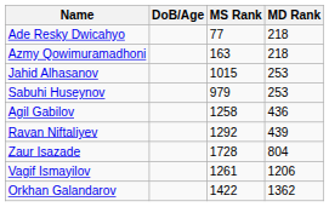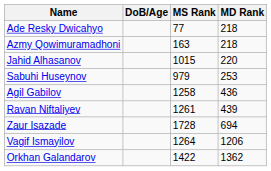 <table class="wikitable" style="text-align: left; font-size:95%;">
 <tr>
 <th>Name</th>
 <th>DoB/Age</th>
 <th>MS Rank</th>
 <th>MD Rank</th>
 </tr>
 <tr>
 <td><a href='#'>Ade Resky Dwicahyo</a></td>
 <td></td>
 <td>77</td>
 <td>218</td>
 </tr>
 <tr>
 <td><a href='#'>Azmy Qowimuramadhoni</a></td>
 <td></td>
 <td>163</td>
 <td>218</td>
 </tr>
 <tr>
 <td><a href='#'>Jahid Alhasanov</a></td>
 <td></td>
 <td>1015</td>
-<td>253</td>
+<td>220</td>
 </tr>
 <tr>
 <td><a href='#'>Sabuhi Huseynov</a></td>
 <td></td>
 <td>979</td>
 <td>253</td>
 </tr>
 <tr>
 <td><a href='#'>Agil Gabilov</a></td>
 <td></td>
 <td>1258</td>
 <td>436</td>
 </tr>
 <tr>
 <td><a href='#'>Ravan Niftaliyev</a></td>
 <td></td>
-<td>1292</td>
+<td>1261</td>
 <td>439</td>
 </tr>
 <tr>
 <td><a href='#'>Zaur Isazade</a></td>
 <td></td>
 <td>1728</td>
-<td>804</td>
+<td>694</td>
 </tr>
 <tr>
 <td><a href='#'>Vagif Ismayilov</a></td>
 <td></td>
-<td>1261</td>
+<td>1264</td>
 <td>1206</td>
 </tr>
 <tr>
 <td><a href='#'>Orkhan Galandarov</a></td>
 <td></td>
 <td>1422</td>
 <td>1362</td>
 </tr>
 </table>
